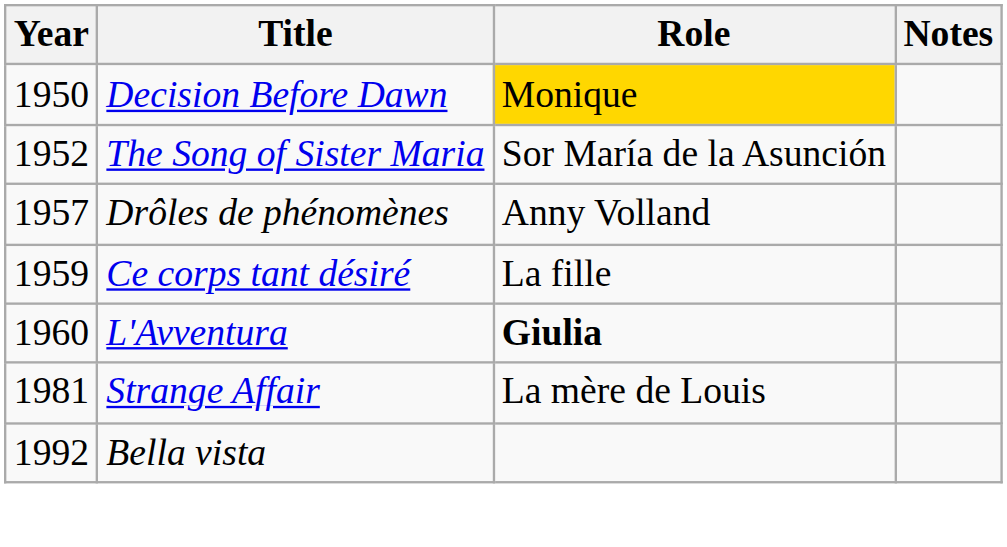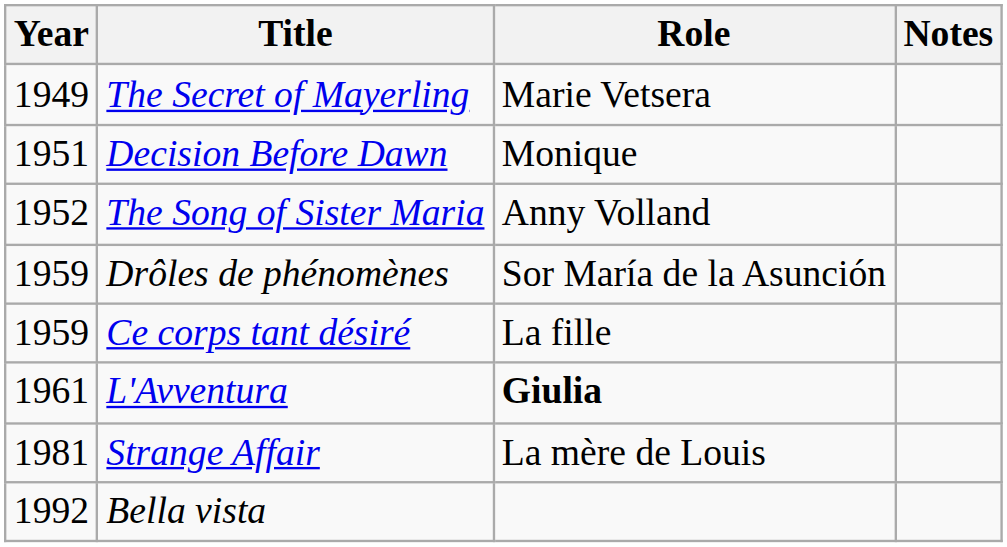 <table class="wikitable">
 <tr>
 <th>Year</th>
 <th>Title</th>
 <th>Role</th>
 <th>Notes</th>
 </tr>
 <tr>
-<td>1950</td>
+<td>1949</td>
+<td><em><a href='#'>The Secret of Mayerling</a></em></td>
+<td>Marie Vetsera</td>
+<td></td>
+</tr>
+<tr>
+<td>1951</td>
 <td><em><a href='#'>Decision Before Dawn</a></em></td>
-<td style="background: gold;">Monique</td>
+<td>Monique</td>
 <td></td>
 </tr>
 <tr>
 <td>1952</td>
 <td><em><a href='#'>The Song of Sister Maria</a></em></td>
-<td>Sor María de la Asunción</td>
+<td>Anny Volland</td>
 <td></td>
 </tr>
 <tr>
-<td>1957</td>
+<td>1959</td>
 <td><em>Drôles de phénomènes</em></td>
-<td>Anny Volland</td>
+<td>Sor María de la Asunción</td>
 <td></td>
 </tr>
 <tr>
 <td>1959</td>
 <td><em><a href='#'>Ce corps tant désiré</a></em></td>
 <td>La fille</td>
 <td></td>
 </tr>
 <tr>
-<td>1960</td>
+<td>1961</td>
 <td><em><a href='#'>L'Avventura</a></em></td>
 <td><strong>Giulia</strong></td>
 <td></td>
 </tr>
 <tr>
 <td>1981</td>
 <td><em><a href='#'>Strange Affair</a></em></td>
 <td>La mère de Louis</td>
 <td></td>
 </tr>
 <tr>
 <td>1992</td>
 <td><em>Bella vista</em></td>
 <td></td>
 <td></td>
 </tr>
 </table>
